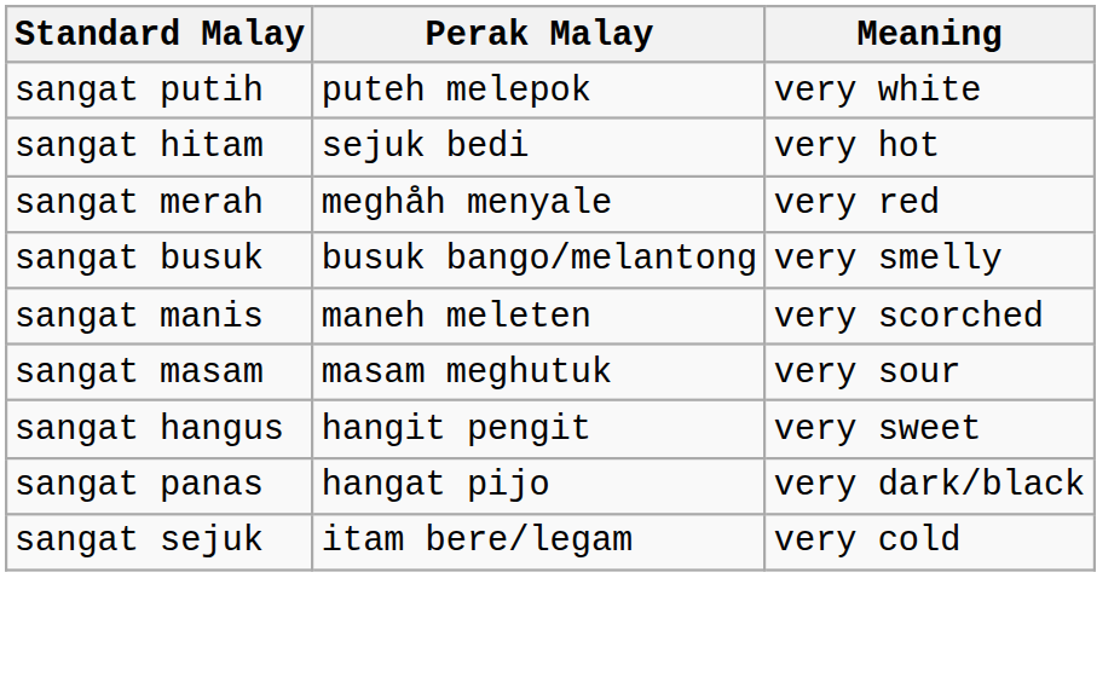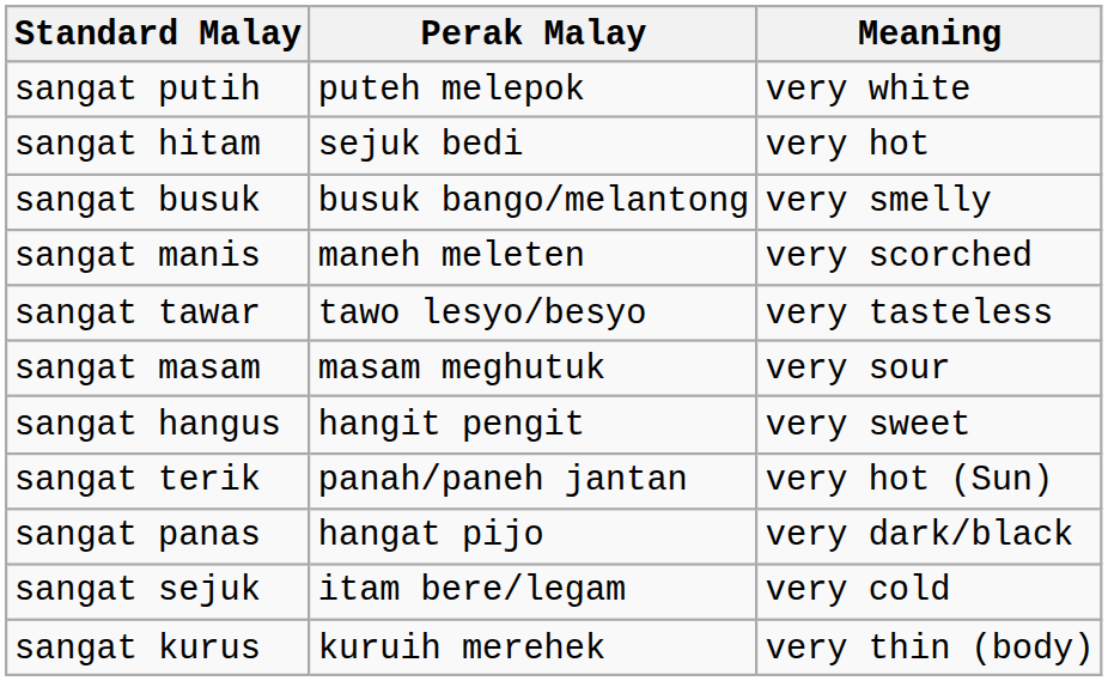 <table class="wikitable">
 <tr>
 <th style="text-align: center;">Standard Malay</th>
 <th style="text-align: center;">Perak Malay</th>
 <th style="text-align: center;">Meaning</th>
 </tr>
 <tr>
 <td>sangat putih</td>
 <td>puteh melepok</td>
 <td>very white</td>
 </tr>
 <tr>
 <td>sangat hitam</td>
 <td>sejuk bedi</td>
 <td>very hot</td>
 </tr>
 <tr>
-<td>sangat merah</td>
-<td>meghåh menyale</td>
-<td>very red</td>
-</tr>
-<tr>
 <td>sangat busuk</td>
 <td>busuk bango/melantong</td>
 <td>very smelly</td>
 </tr>
 <tr>
 <td>sangat manis</td>
 <td>maneh meleten</td>
 <td>very scorched</td>
+</tr>
+<tr>
+<td>sangat tawar</td>
+<td>tawo lesyo/besyo</td>
+<td>very tasteless</td>
 </tr>
 <tr>
 <td>sangat masam</td>
 <td>masam meghutuk</td>
 <td>very sour</td>
 </tr>
 <tr>
 <td>sangat hangus</td>
 <td>hangit pengit</td>
 <td>very sweet</td>
 </tr>
 <tr>
+<td>sangat terik</td>
+<td>panah/paneh jantan</td>
+<td>very hot (Sun)</td>
+</tr>
+<tr>
 <td>sangat panas</td>
 <td>hangat pijo</td>
 <td>very dark/black</td>
 </tr>
 <tr>
 <td>sangat sejuk</td>
 <td>itam bere/legam</td>
 <td>very cold</td>
 </tr>
+<tr>
+<td>sangat kurus</td>
+<td>kuruih merehek</td>
+<td>very thin (body)</td>
+</tr>
 </table>
